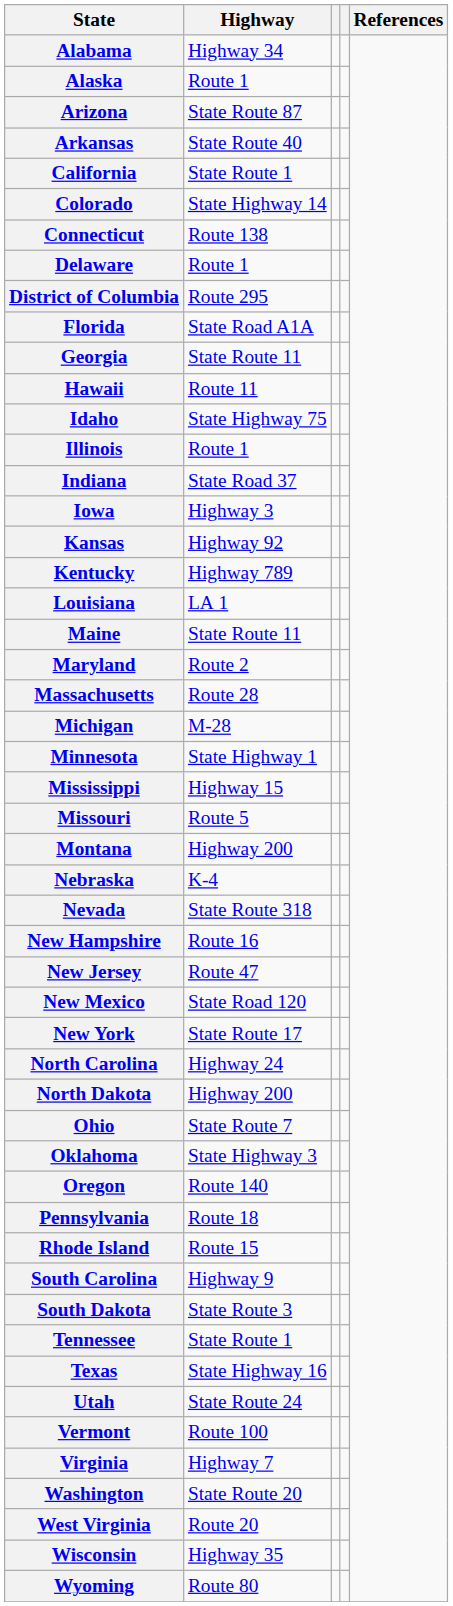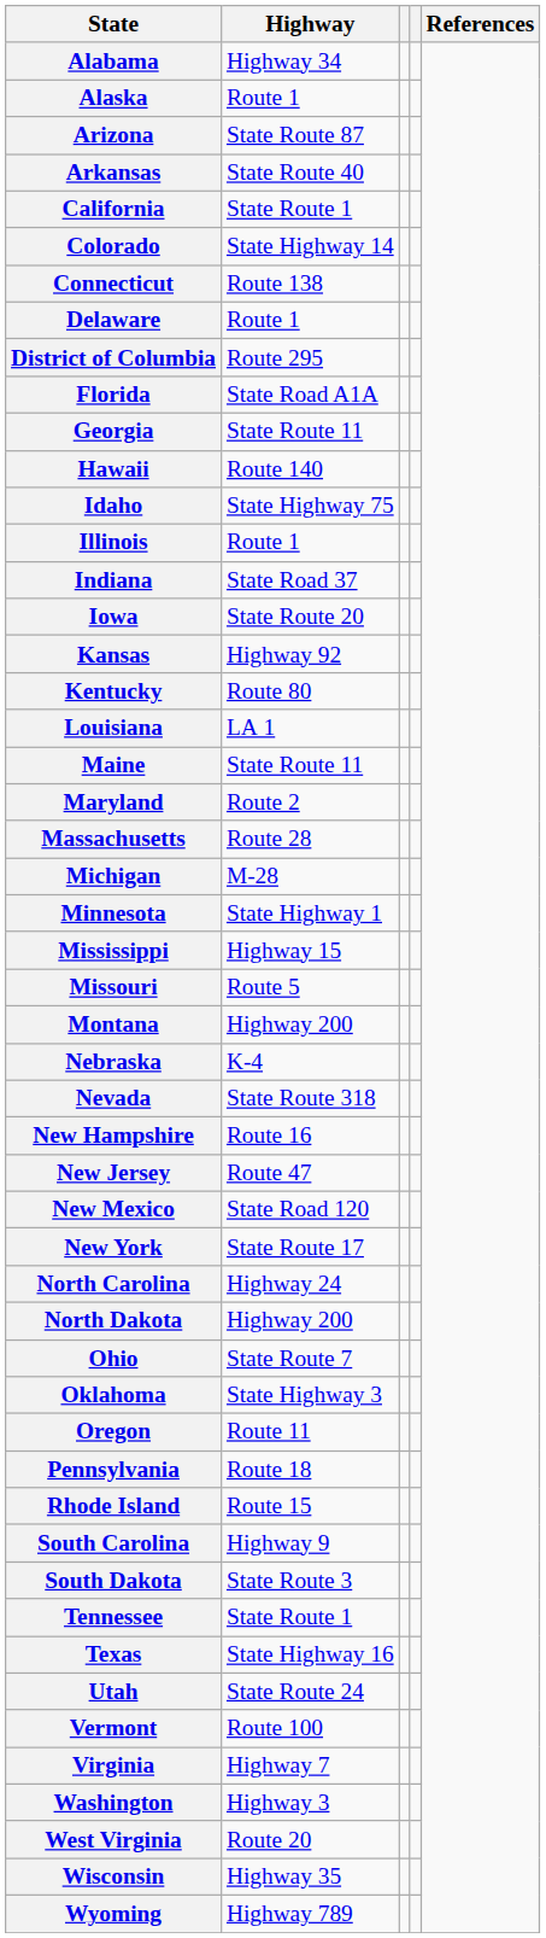 <table class="wikitable sortable plainrowheaders">
 <tr>
 <th scope="col">State</th>
 <th scope="col" class="unsortable">Highway</th>
 <th scope="col"></th>
 <th scope="col"></th>
 <th scope="col" class="unsortable">References</th>
 </tr>
 <tr>
 <th scope="row"><a href='#'>Alabama</a></th>
 <td> <a href='#'>Highway 34</a></td>
 <td></td>
 <td></td>
 </tr>
 <tr>
 <th scope="row"><a href='#'>Alaska</a></th>
 <td> <a href='#'>Route 1</a></td>
 <td></td>
 <td></td>
 </tr>
 <tr>
 <th scope="row"><a href='#'>Arizona</a></th>
 <td> <a href='#'>State Route 87</a></td>
 <td></td>
 <td></td>
 </tr>
 <tr>
 <th scope="row"><a href='#'>Arkansas</a></th>
 <td> <a href='#'>State Route 40</a></td>
 <td></td>
 <td></td>
 </tr>
 <tr>
 <th scope="row"><a href='#'>California</a></th>
 <td> <a href='#'>State Route 1</a></td>
 <td></td>
 <td></td>
 </tr>
 <tr>
 <th scope="row"><a href='#'>Colorado</a></th>
 <td> <a href='#'>State Highway 14</a></td>
 <td></td>
 <td></td>
 </tr>
 <tr>
 <th scope="row"><a href='#'>Connecticut</a></th>
 <td> <a href='#'>Route 138</a></td>
 <td></td>
 <td></td>
 </tr>
 <tr>
 <th scope="row"><a href='#'>Delaware</a></th>
 <td> <a href='#'>Route 1</a></td>
 <td></td>
 <td></td>
 </tr>
 <tr>
 <th scope="row"><a href='#'>District of Columbia</a></th>
 <td> <a href='#'>Route 295</a></td>
 <td></td>
 <td></td>
 </tr>
 <tr>
 <th scope="row"><a href='#'>Florida</a></th>
 <td> <a href='#'>State Road A1A</a></td>
 <td></td>
 <td></td>
 </tr>
 <tr>
 <th scope="row"><a href='#'>Georgia</a></th>
 <td> <a href='#'>State Route 11</a></td>
 <td></td>
 <td></td>
 </tr>
 <tr>
 <th scope="row"><a href='#'>Hawaii</a></th>
-<td> <a href='#'>Route 11</a></td>
+<td> <a href='#'>Route 140</a></td>
 <td></td>
 <td></td>
 </tr>
 <tr>
 <th scope="row"><a href='#'>Idaho</a></th>
 <td> <a href='#'>State Highway 75</a></td>
 <td></td>
 <td></td>
 </tr>
 <tr>
 <th scope="row"><a href='#'>Illinois</a></th>
 <td> <a href='#'>Route 1</a></td>
 <td></td>
 <td></td>
 </tr>
 <tr>
 <th scope="row"><a href='#'>Indiana</a></th>
 <td> <a href='#'>State Road 37</a></td>
 <td></td>
 <td></td>
 </tr>
 <tr>
 <th scope="row"><a href='#'>Iowa</a></th>
-<td> <a href='#'>Highway 3</a></td>
+<td> <a href='#'>State Route 20</a></td>
 <td></td>
 <td></td>
 </tr>
 <tr>
 <th scope="row"><a href='#'>Kansas</a></th>
 <td> <a href='#'>Highway 92</a></td>
 <td></td>
 <td></td>
 </tr>
 <tr>
 <th scope="row"><a href='#'>Kentucky</a></th>
-<td> <a href='#'>Highway 789</a></td>
+<td> <a href='#'>Route 80</a></td>
 <td></td>
 <td></td>
 </tr>
 <tr>
 <th scope="row"><a href='#'>Louisiana</a></th>
 <td> <a href='#'>LA 1</a></td>
 <td></td>
 <td></td>
 </tr>
 <tr>
 <th scope="row"><a href='#'>Maine</a></th>
 <td> <a href='#'>State Route 11</a></td>
 <td></td>
 <td></td>
 </tr>
 <tr>
 <th scope="row"><a href='#'>Maryland</a></th>
 <td> <a href='#'>Route 2</a></td>
 <td></td>
 <td></td>
 </tr>
 <tr>
 <th scope="row"><a href='#'>Massachusetts</a></th>
 <td> <a href='#'>Route 28</a></td>
 <td></td>
 <td></td>
 </tr>
 <tr>
 <th scope="row"><a href='#'>Michigan</a></th>
 <td> <a href='#'>M-28</a></td>
 <td></td>
 <td></td>
 </tr>
 <tr>
 <th scope="row"><a href='#'>Minnesota</a></th>
 <td> <a href='#'>State Highway 1</a></td>
 <td></td>
 <td></td>
 </tr>
 <tr>
 <th scope="row"><a href='#'>Mississippi</a></th>
 <td> <a href='#'>Highway 15</a></td>
 <td></td>
 <td></td>
 </tr>
 <tr>
 <th scope="row"><a href='#'>Missouri</a></th>
 <td> <a href='#'>Route 5</a></td>
 <td></td>
 <td></td>
 </tr>
 <tr>
 <th scope="row"><a href='#'>Montana</a></th>
 <td> <a href='#'>Highway 200</a></td>
 <td></td>
 <td></td>
 </tr>
 <tr>
 <th scope="row"><a href='#'>Nebraska</a></th>
 <td> <a href='#'>K-4</a></td>
 <td></td>
 <td></td>
 </tr>
 <tr>
 <th scope="row"><a href='#'>Nevada</a></th>
 <td> <a href='#'>State Route 318</a></td>
 <td></td>
 <td></td>
 </tr>
 <tr>
 <th scope="row"><a href='#'>New Hampshire</a></th>
 <td> <a href='#'>Route 16</a></td>
 <td></td>
 <td></td>
 </tr>
 <tr>
 <th scope="row"><a href='#'>New Jersey</a></th>
 <td> <a href='#'>Route 47</a></td>
 <td></td>
 <td></td>
 </tr>
 <tr>
 <th scope="row"><a href='#'>New Mexico</a></th>
 <td> <a href='#'>State Road 120</a></td>
 <td></td>
 <td></td>
 </tr>
 <tr>
 <th scope="row"><a href='#'>New York</a></th>
 <td> <a href='#'>State Route 17</a></td>
 <td></td>
 <td></td>
 </tr>
 <tr>
 <th scope="row"><a href='#'>North Carolina</a></th>
 <td> <a href='#'>Highway 24</a></td>
 <td></td>
 <td></td>
 </tr>
 <tr>
 <th scope="row"><a href='#'>North Dakota</a></th>
 <td> <a href='#'>Highway 200</a></td>
 <td></td>
 <td></td>
 </tr>
 <tr>
 <th scope="row"><a href='#'>Ohio</a></th>
 <td> <a href='#'>State Route 7</a></td>
 <td></td>
 <td></td>
 </tr>
 <tr>
 <th scope="row"><a href='#'>Oklahoma</a></th>
 <td> <a href='#'>State Highway 3</a></td>
 <td></td>
 <td></td>
 </tr>
 <tr>
 <th scope="row"><a href='#'>Oregon</a></th>
-<td> <a href='#'>Route 140</a></td>
+<td> <a href='#'>Route 11</a></td>
 <td></td>
 <td></td>
 </tr>
 <tr>
 <th scope="row"><a href='#'>Pennsylvania</a></th>
 <td> <a href='#'>Route 18</a></td>
 <td></td>
 <td></td>
 </tr>
 <tr>
 <th scope="row"><a href='#'>Rhode Island</a></th>
 <td> <a href='#'>Route 15</a></td>
 <td></td>
 <td></td>
 </tr>
 <tr>
 <th scope="row"><a href='#'>South Carolina</a></th>
 <td> <a href='#'>Highway 9</a></td>
 <td></td>
 <td></td>
 </tr>
 <tr>
 <th scope="row"><a href='#'>South Dakota</a></th>
 <td> <a href='#'>State Route 3</a></td>
 <td></td>
 <td></td>
 </tr>
 <tr>
 <th scope="row"><a href='#'>Tennessee</a></th>
 <td> <a href='#'>State Route 1</a></td>
 <td></td>
 <td></td>
 </tr>
 <tr>
 <th scope="row"><a href='#'>Texas</a></th>
 <td> <a href='#'>State Highway 16</a></td>
 <td></td>
 <td></td>
 </tr>
 <tr>
 <th scope="row"><a href='#'>Utah</a></th>
 <td> <a href='#'>State Route 24</a></td>
 <td></td>
 <td></td>
 </tr>
 <tr>
 <th scope="row"><a href='#'>Vermont</a></th>
 <td> <a href='#'>Route 100</a></td>
 <td></td>
 <td></td>
 </tr>
 <tr>
 <th scope="row"><a href='#'>Virginia</a></th>
 <td> <a href='#'>Highway 7</a></td>
 <td></td>
 <td></td>
 </tr>
 <tr>
 <th scope="row"><a href='#'>Washington</a></th>
-<td> <a href='#'>State Route 20</a></td>
+<td> <a href='#'>Highway 3</a></td>
 <td></td>
 <td></td>
 </tr>
 <tr>
 <th scope="row"><a href='#'>West Virginia</a></th>
 <td> <a href='#'>Route 20</a></td>
 <td></td>
 <td></td>
 </tr>
 <tr>
 <th scope="row"><a href='#'>Wisconsin</a></th>
 <td> <a href='#'>Highway 35</a></td>
 <td></td>
 <td></td>
 </tr>
 <tr>
 <th scope="row"><a href='#'>Wyoming</a></th>
-<td> <a href='#'>Route 80</a></td>
+<td> <a href='#'>Highway 789</a></td>
 <td></td>
 <td></td>
 </tr>
 </table>
